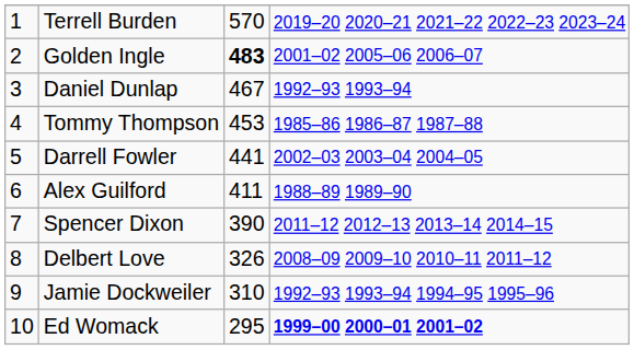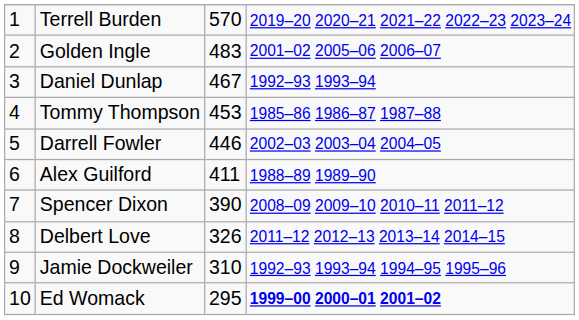 <table class="wikitable">
 <tr>
 </tr>
 <tr>
 <td>1</td>
 <td>Terrell Burden</td>
 <td>570</td>
 <td style="font-size:80%;"><a href='#'>2019–20</a> <a href='#'>2020–21</a> <a href='#'>2021–22</a> <a href='#'>2022–23</a> <a href='#'>2023–24</a></td>
 </tr>
 <tr>
 <td>2</td>
 <td>Golden Ingle</td>
-<td><strong>483</strong></td>
+<td>483</td>
 <td style="font-size:80%;"><a href='#'>2001–02</a> <a href='#'>2005–06</a> <a href='#'>2006–07</a></td>
 </tr>
 <tr>
 <td>3</td>
 <td>Daniel Dunlap</td>
 <td>467</td>
 <td style="font-size:80%;"><a href='#'>1992–93</a> <a href='#'>1993–94</a></td>
 </tr>
 <tr>
 <td>4</td>
 <td>Tommy Thompson</td>
 <td>453</td>
 <td style="font-size:80%;"><a href='#'>1985–86</a> <a href='#'>1986–87</a> <a href='#'>1987–88</a></td>
 </tr>
 <tr>
 <td>5</td>
 <td>Darrell Fowler</td>
-<td>441</td>
+<td>446</td>
 <td style="font-size:80%;"><a href='#'>2002–03</a> <a href='#'>2003–04</a> <a href='#'>2004–05</a></td>
 </tr>
 <tr>
 <td>6</td>
 <td>Alex Guilford</td>
 <td>411</td>
 <td style="font-size:80%;"><a href='#'>1988–89</a> <a href='#'>1989–90</a></td>
 </tr>
 <tr>
 <td>7</td>
 <td>Spencer Dixon</td>
 <td>390</td>
-<td style="font-size:80%;"><a href='#'>2011–12</a> <a href='#'>2012–13</a> <a href='#'>2013–14</a> <a href='#'>2014–15</a></td>
+<td style="font-size:80%;"><a href='#'>2008–09</a> <a href='#'>2009–10</a> <a href='#'>2010–11</a> <a href='#'>2011–12</a></td>
 </tr>
 <tr>
 <td>8</td>
 <td>Delbert Love</td>
 <td>326</td>
-<td style="font-size:80%;"><a href='#'>2008–09</a> <a href='#'>2009–10</a> <a href='#'>2010–11</a> <a href='#'>2011–12</a></td>
+<td style="font-size:80%;"><a href='#'>2011–12</a> <a href='#'>2012–13</a> <a href='#'>2013–14</a> <a href='#'>2014–15</a></td>
 </tr>
 <tr>
 <td>9</td>
 <td>Jamie Dockweiler</td>
 <td>310</td>
 <td style="font-size:80%;"><a href='#'>1992–93</a> <a href='#'>1993–94</a> <a href='#'>1994–95</a> <a href='#'>1995–96</a></td>
 </tr>
 <tr>
 <td>10</td>
 <td>Ed Womack</td>
 <td>295</td>
 <td style="font-size:80%;"><strong><a href='#'>1999–00</a> <a href='#'>2000–01</a> <a href='#'>2001–02</a></strong></td>
 </tr>
 </table>
